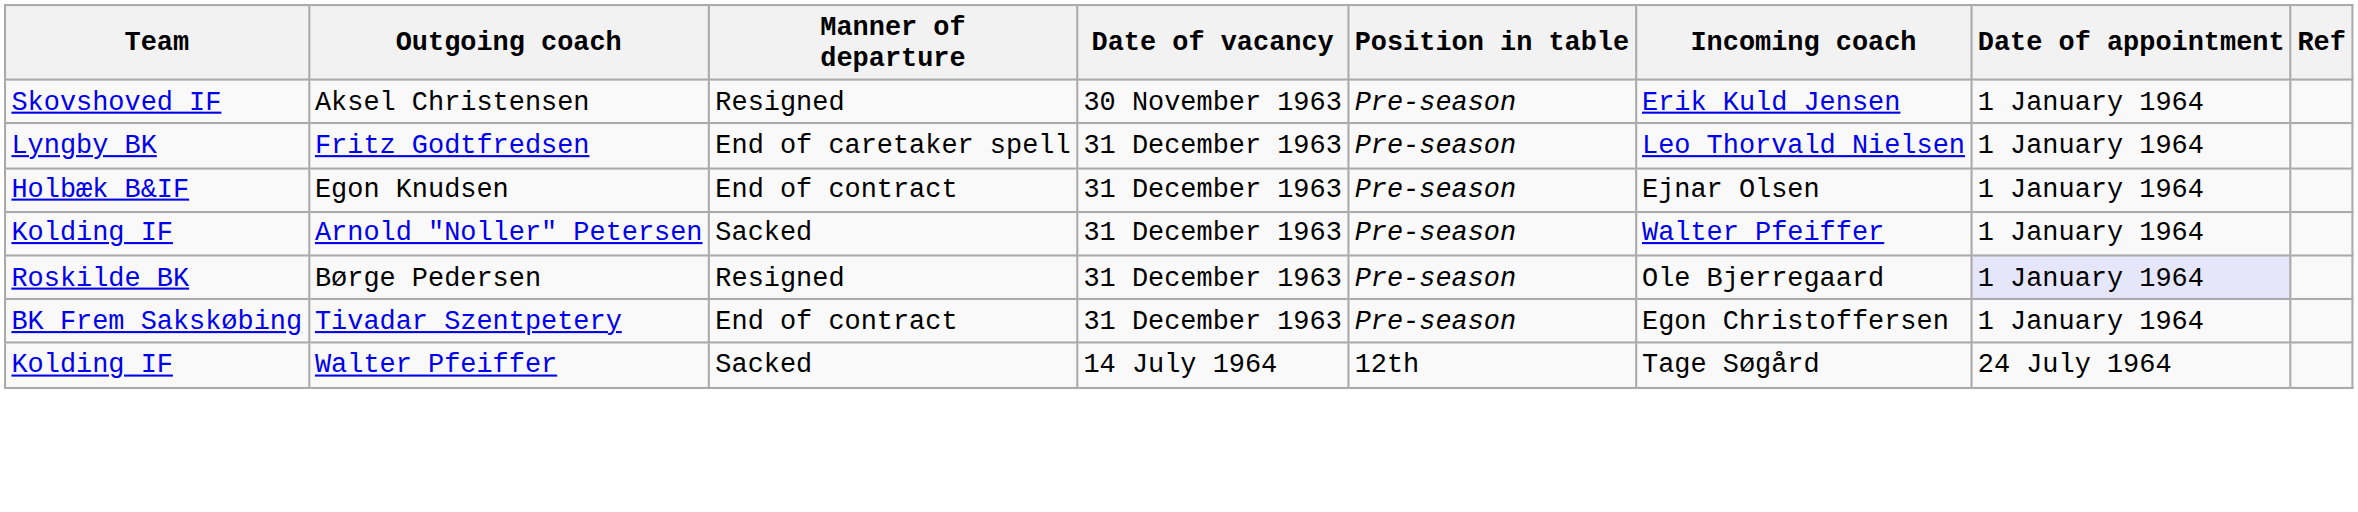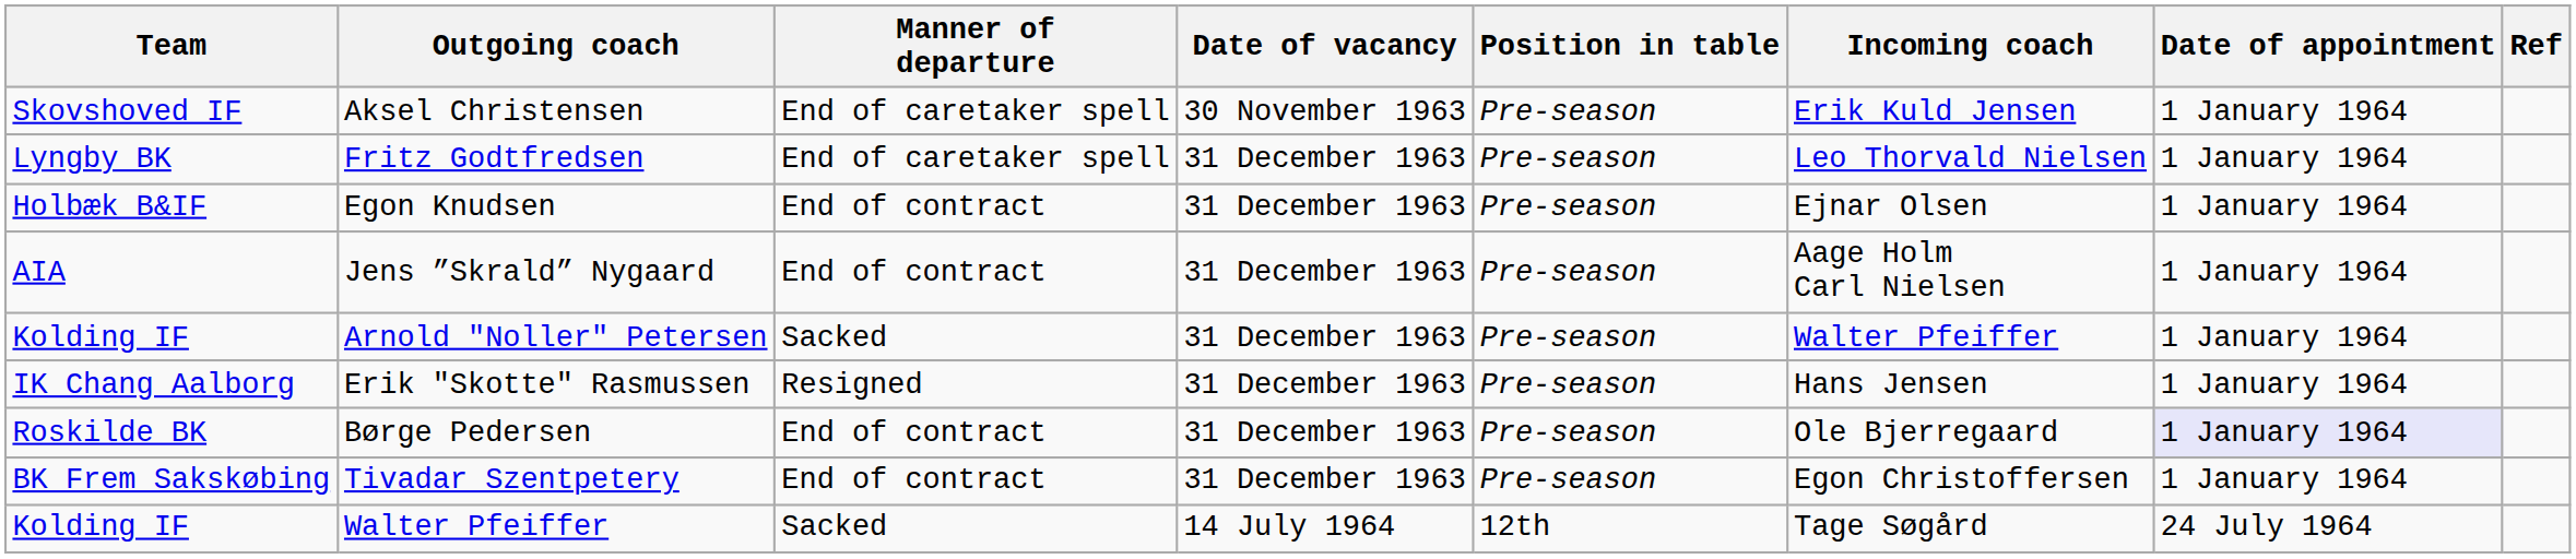 <table class="wikitable sortable">
 <tr>
 <th>Team</th>
 <th>Outgoing coach</th>
 <th>Manner of<br>departure</th>
 <th>Date of vacancy</th>
 <th>Position in table</th>
 <th>Incoming coach</th>
 <th>Date of appointment</th>
 <th>Ref</th>
 </tr>
 <tr>
 <td><a href='#'>Skovshoved IF</a></td>
 <td> Aksel Christensen</td>
-<td>Resigned</td>
+<td>End of caretaker spell</td>
 <td>30 November 1963</td>
 <td><em>Pre-season</em></td>
 <td> <a href='#'>Erik Kuld Jensen</a></td>
 <td>1 January 1964</td>
 <td></td>
 </tr>
 <tr>
 <td><a href='#'>Lyngby BK</a></td>
 <td> <a href='#'>Fritz Godtfredsen</a></td>
 <td>End of caretaker spell</td>
 <td>31 December 1963</td>
 <td><em>Pre-season</em></td>
 <td> <a href='#'>Leo Thorvald Nielsen</a></td>
 <td>1 January 1964</td>
 <td></td>
 </tr>
 <tr>
 <td><a href='#'>Holbæk B&IF</a></td>
 <td> Egon Knudsen</td>
 <td>End of contract</td>
 <td>31 December 1963</td>
 <td><em>Pre-season</em></td>
 <td> Ejnar Olsen</td>
 <td>1 January 1964</td>
 <td></td>
 </tr>
 <tr>
+<td><a href='#'>AIA</a></td>
+<td> Jens ”Skrald” Nygaard</td>
+<td>End of contract</td>
+<td>31 December 1963</td>
+<td><em>Pre-season</em></td>
+<td> Aage Holm<br> Carl Nielsen</td>
+<td>1 January 1964</td>
+<td></td>
+</tr>
+<tr>
 <td><a href='#'>Kolding IF</a></td>
 <td> <a href='#'>Arnold "Noller" Petersen</a></td>
 <td>Sacked</td>
 <td>31 December 1963</td>
 <td><em>Pre-season</em></td>
 <td> <a href='#'>Walter Pfeiffer</a></td>
 <td>1 January 1964</td>
 <td></td>
 </tr>
 <tr>
+<td><a href='#'>IK Chang Aalborg</a></td>
+<td> Erik "Skotte" Rasmussen</td>
+<td>Resigned</td>
+<td>31 December 1963</td>
+<td><em>Pre-season</em></td>
+<td> Hans Jensen</td>
+<td>1 January 1964</td>
+<td></td>
+</tr>
+<tr>
 <td><a href='#'>Roskilde BK</a></td>
 <td> Børge Pedersen</td>
-<td>Resigned</td>
+<td>End of contract</td>
 <td>31 December 1963</td>
 <td><em>Pre-season</em></td>
 <td> Ole Bjerregaard</td>
 <td style="background: lavender;">1 January 1964</td>
 <td></td>
 </tr>
 <tr>
 <td><a href='#'>BK Frem Sakskøbing</a></td>
 <td> <a href='#'>Tivadar Szentpetery</a></td>
 <td>End of contract</td>
 <td>31 December 1963</td>
 <td><em>Pre-season</em></td>
 <td> Egon Christoffersen</td>
 <td>1 January 1964</td>
 <td></td>
 </tr>
 <tr>
 <td><a href='#'>Kolding IF</a></td>
 <td> <a href='#'>Walter Pfeiffer</a></td>
 <td>Sacked</td>
 <td>14 July 1964</td>
 <td>12th</td>
 <td> Tage Søgård</td>
 <td>24 July 1964</td>
 <td></td>
 </tr>
 </table>
